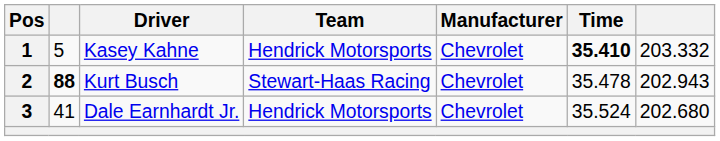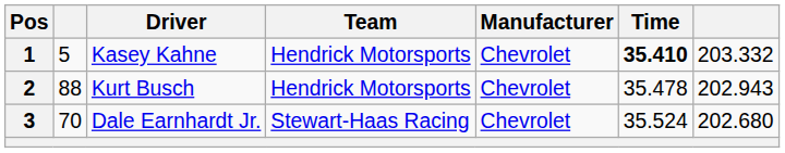 <table class="wikitable" style="font-size:95%">
 <tr>
 <th>Pos</th>
 <th></th>
 <th>Driver</th>
 <th>Team</th>
 <th>Manufacturer</th>
 <th>Time</th>
 <th></th>
 </tr>
 <tr>
 <th>1</th>
 <td>5</td>
 <td><a href='#'>Kasey Kahne</a></td>
 <td><a href='#'>Hendrick Motorsports</a></td>
 <td><a href='#'>Chevrolet</a></td>
 <td><strong>35.410</strong></td>
 <td>203.332</td>
 </tr>
 <tr>
 <th>2</th>
-<td><strong>88</strong></td>
+<td>88</td>
 <td><a href='#'>Kurt Busch</a></td>
-<td><a href='#'>Stewart-Haas Racing</a></td>
+<td><a href='#'>Hendrick Motorsports</a></td>
 <td><a href='#'>Chevrolet</a></td>
 <td>35.478</td>
 <td>202.943</td>
 </tr>
 <tr>
 <th>3</th>
-<td>41</td>
+<td>70</td>
 <td><a href='#'>Dale Earnhardt Jr.</a></td>
-<td><a href='#'>Hendrick Motorsports</a></td>
+<td><a href='#'>Stewart-Haas Racing</a></td>
 <td><a href='#'>Chevrolet</a></td>
 <td>35.524</td>
 <td>202.680</td>
 </tr>
 <tr>
 <th colspan="7"></th>
 </tr>
 </table>
